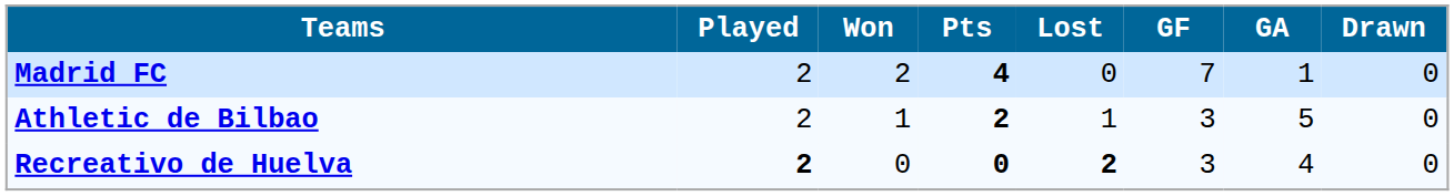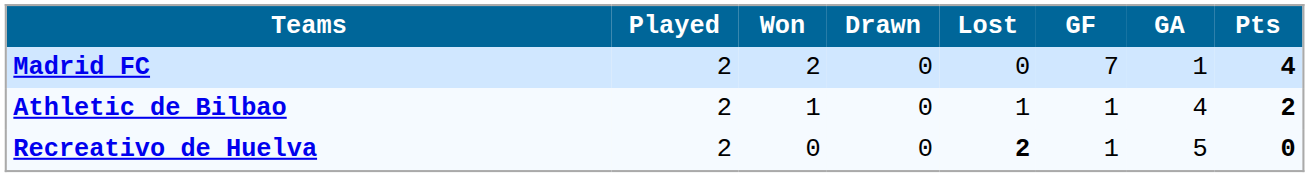 <table align=center cellpadding="3" cellspacing="0" style="background: #f9f9f9; border: 1px #aaa solid; border-collapse: collapse; font-size: 95%;" width=40%>
 <tr bgcolor=#006699 style="color:white;">
 <th width=34%>Teams</th>
 <th width=5%>Played</th>
 <th width=5%>Won</th>
-<th width=5%>Pts</th>
+<th width=5%>Drawn</th>
 <th width=5%>Lost</th>
 <th width=5%>GF</th>
 <th width=5%>GA</th>
-<th width=5%>Drawn</th>
+<th width=5%>Pts</th>
 </tr>
 <tr align=right bgcolor=#D0E7FF>
 <td align=left><strong><a href='#'>Madrid FC</a></strong></td>
 <td>2</td>
 <td>2</td>
-<td><strong>4</strong></td>
+<td>0</td>
 <td>0</td>
 <td>7</td>
 <td>1</td>
-<td>0</td>
+<td><strong>4</strong></td>
 </tr>
 <tr align=right bgcolor=#F5FAFF>
 <td align=left><strong><a href='#'>Athletic de Bilbao</a></strong></td>
 <td>2</td>
 <td>1</td>
+<td>0</td>
+<td>1</td>
+<td>1</td>
+<td>4</td>
 <td><strong>2</strong></td>
-<td>1</td>
-<td>3</td>
-<td>5</td>
-<td>0</td>
 </tr>
 <tr align=right bgcolor=#F5FAFF>
 <td align=left><strong><a href='#'>Recreativo de Huelva</a></strong></td>
+<td>2</td>
+<td>0</td>
+<td>0</td>
 <td><strong>2</strong></td>
-<td>0</td>
+<td>1</td>
+<td>5</td>
 <td><strong>0</strong></td>
-<td><strong>2</strong></td>
-<td>3</td>
-<td>4</td>
-<td>0</td>
 </tr>
 </table>
